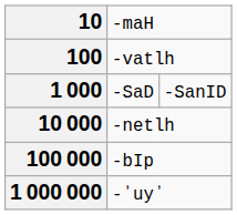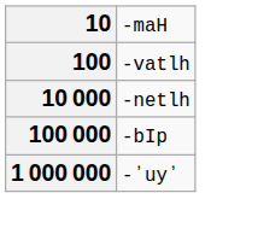 <table class="wikitable" style="float:left; margin-right:1em; text-align=center">
 <tr>
 <th style="text-align:right">10</th>
 <td colspan="2"><code>-maH</code></td>
 </tr>
 <tr>
 <th style="text-align:right">100</th>
 <td colspan="2"><code>-vatlh</code></td>
-</tr>
-<tr>
-<th style="text-align:right">1 000</th>
-<td><code>-SaD</code></td>
-<td><code>-SanID</code></td>
 </tr>
 <tr>
 <th style="text-align:right">10 000</th>
 <td colspan="2"><code>-netlh</code></td>
 </tr>
 <tr>
 <th style="text-align:right">100 000</th>
 <td colspan="2"><code>-bIp</code></td>
 </tr>
 <tr>
 <th style="text-align:right">1 000 000</th>
 <td colspan="2"><code>-ʼuyʼ</code></td>
 </tr>
 </table>
